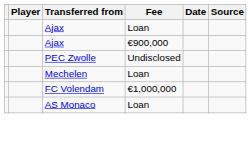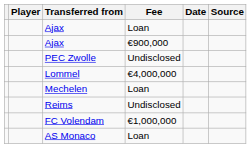 <table class="wikitable plainrowheaders sortable">
 <tr>
 <th></th>
 <th scope="col">Player</th>
 <th>Transferred from</th>
 <th style="width: 65px;">Fee</th>
 <th scope="col">Date</th>
 <th scope="col">Source</th>
 </tr>
 <tr>
 <td align="center"></td>
 <td></td>
 <td> <a href='#'>Ajax</a></td>
 <td>Loan</td>
 <td></td>
 <td></td>
 </tr>
 <tr>
 <td align="center"></td>
 <td></td>
 <td> <a href='#'>Ajax</a></td>
 <td>€900,000</td>
 <td></td>
 <td></td>
 </tr>
 <tr>
 <td align="center"></td>
 <td></td>
 <td> <a href='#'>PEC Zwolle</a></td>
 <td>Undisclosed</td>
 <td></td>
 <td></td>
 </tr>
 <tr>
 <td align="center"></td>
 <td></td>
+<td> <a href='#'>Lommel</a></td>
+<td>€4,000,000</td>
+<td></td>
+<td></td>
+</tr>
+<tr>
+<td align="center"></td>
+<td></td>
 <td> <a href='#'>Mechelen</a></td>
 <td>Loan</td>
+<td></td>
+<td></td>
+</tr>
+<tr>
+<td align="center"></td>
+<td></td>
+<td> <a href='#'>Reims</a></td>
+<td>Undisclosed</td>
 <td></td>
 <td></td>
 </tr>
 <tr>
 <td align="center"></td>
 <td></td>
 <td> <a href='#'>FC Volendam</a></td>
 <td>€1,000,000</td>
 <td></td>
 <td></td>
 </tr>
 <tr>
 <td align="center"></td>
 <td></td>
 <td> <a href='#'>AS Monaco</a></td>
 <td>Loan</td>
 <td></td>
 <td></td>
 </tr>
 </table>
